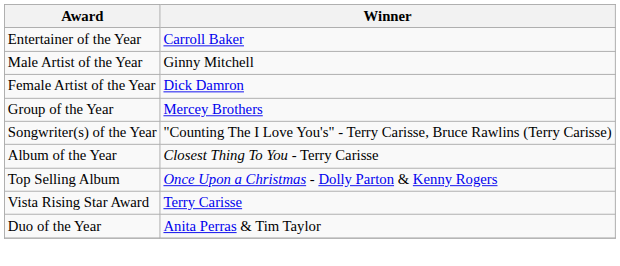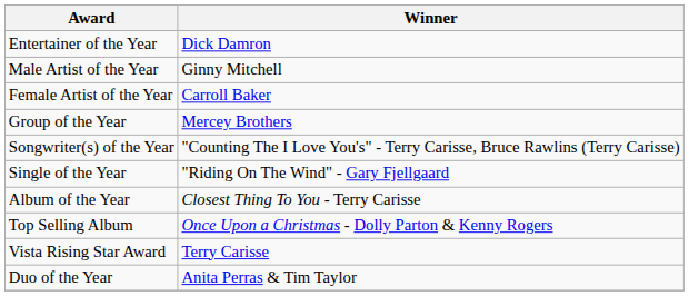 <table class="wikitable">
 <tr>
 <th>Award</th>
 <th>Winner</th>
 </tr>
 <tr>
 <td>Entertainer of the Year</td>
-<td><a href='#'>Carroll Baker</a></td>
+<td><a href='#'>Dick Damron</a></td>
 </tr>
 <tr>
 <td>Male Artist of the Year</td>
 <td>Ginny Mitchell</td>
 </tr>
 <tr>
 <td>Female Artist of the Year</td>
-<td><a href='#'>Dick Damron</a></td>
+<td><a href='#'>Carroll Baker</a></td>
 </tr>
 <tr>
 <td>Group of the Year</td>
 <td><a href='#'>Mercey Brothers</a></td>
 </tr>
 <tr>
 <td>Songwriter(s) of the Year</td>
 <td>"Counting The I Love You's" - Terry Carisse, Bruce Rawlins (Terry Carisse)</td>
+</tr>
+<tr>
+<td>Single of the Year</td>
+<td>"Riding On The Wind" - <a href='#'>Gary Fjellgaard</a></td>
 </tr>
 <tr>
 <td>Album of the Year</td>
 <td><em>Closest Thing To You</em> - Terry Carisse</td>
 </tr>
 <tr>
 <td>Top Selling Album</td>
 <td><em><a href='#'>Once Upon a Christmas</a></em> - <a href='#'>Dolly Parton</a> & <a href='#'>Kenny Rogers</a></td>
 </tr>
 <tr>
 <td>Vista Rising Star Award</td>
 <td><a href='#'>Terry Carisse</a></td>
 </tr>
 <tr>
 <td>Duo of the Year</td>
 <td><a href='#'>Anita Perras</a> & Tim Taylor</td>
 </tr>
 <tr>
 </tr>
 </table>
